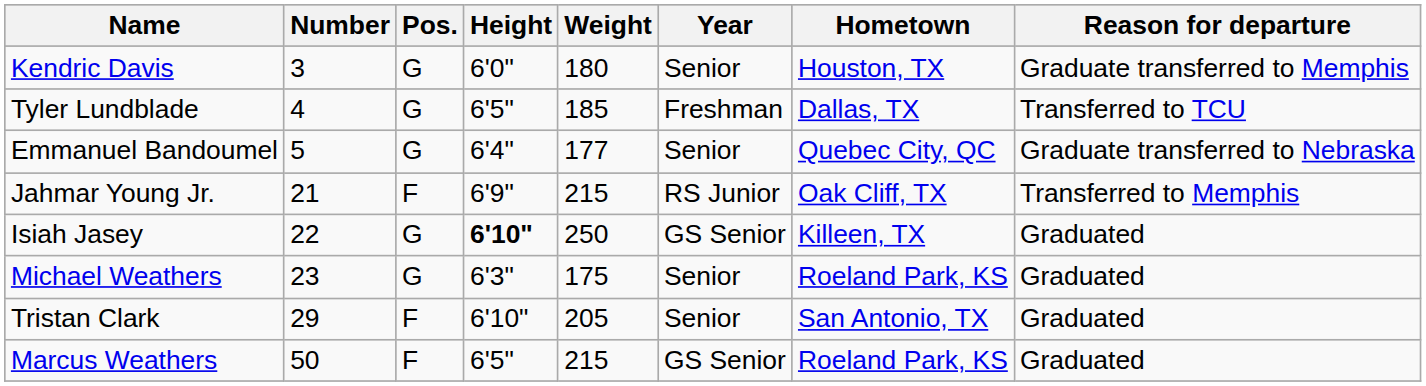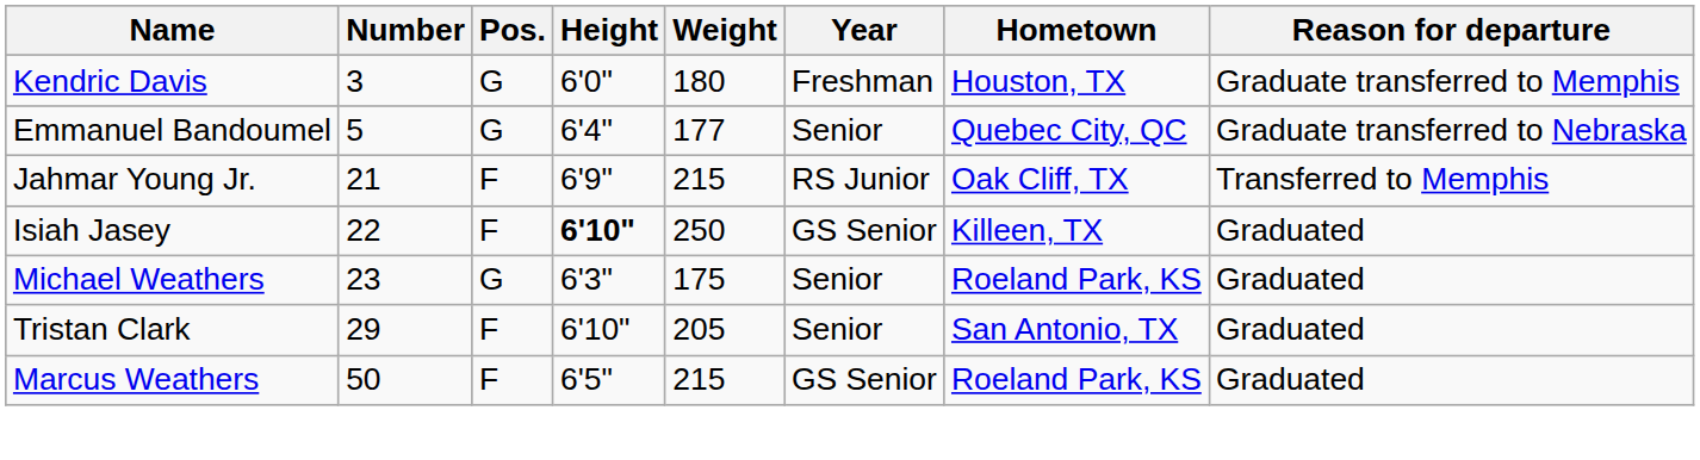 <table class="wikitable sortable" border="1">
 <tr>
 <th>Name</th>
 <th>Number</th>
 <th>Pos.</th>
 <th>Height</th>
 <th>Weight</th>
 <th>Year</th>
 <th>Hometown</th>
 <th class="unsortable">Reason for departure</th>
 </tr>
 <tr>
 <td><a href='#'>Kendric Davis</a></td>
 <td>3</td>
 <td>G</td>
 <td>6'0"</td>
 <td>180</td>
-<td>Senior</td>
+<td>Freshman</td>
 <td><a href='#'>Houston, TX</a></td>
 <td>Graduate transferred to <a href='#'>Memphis</a></td>
-</tr>
-<tr>
-<td>Tyler Lundblade</td>
-<td>4</td>
-<td>G</td>
-<td>6'5"</td>
-<td>185</td>
-<td>Freshman</td>
-<td><a href='#'>Dallas, TX</a></td>
-<td>Transferred to <a href='#'>TCU</a></td>
 </tr>
 <tr>
 <td>Emmanuel Bandoumel</td>
 <td>5</td>
 <td>G</td>
 <td>6'4"</td>
 <td>177</td>
 <td>Senior</td>
 <td><a href='#'>Quebec City, QC</a></td>
 <td>Graduate transferred to <a href='#'>Nebraska</a></td>
 </tr>
 <tr>
 <td>Jahmar Young Jr.</td>
 <td>21</td>
 <td>F</td>
 <td>6'9"</td>
 <td>215</td>
 <td>RS Junior</td>
 <td><a href='#'>Oak Cliff, TX</a></td>
 <td>Transferred to <a href='#'>Memphis</a></td>
 </tr>
 <tr>
 <td>Isiah Jasey</td>
 <td>22</td>
-<td>G</td>
+<td>F</td>
 <td><strong>6'10"</strong></td>
 <td>250</td>
 <td>GS Senior</td>
 <td><a href='#'>Killeen, TX</a></td>
 <td>Graduated</td>
 </tr>
 <tr>
 <td><a href='#'>Michael Weathers</a></td>
 <td>23</td>
 <td>G</td>
 <td>6'3"</td>
 <td>175</td>
 <td>Senior</td>
 <td><a href='#'>Roeland Park, KS</a></td>
 <td>Graduated</td>
 </tr>
 <tr>
 <td>Tristan Clark</td>
 <td>29</td>
 <td>F</td>
 <td>6'10"</td>
 <td>205</td>
 <td>Senior</td>
 <td><a href='#'>San Antonio, TX</a></td>
 <td>Graduated</td>
 </tr>
 <tr>
 <td><a href='#'>Marcus Weathers</a></td>
 <td>50</td>
 <td>F</td>
 <td>6'5"</td>
 <td>215</td>
 <td>GS Senior</td>
 <td><a href='#'>Roeland Park, KS</a></td>
 <td>Graduated</td>
 </tr>
 </table>
